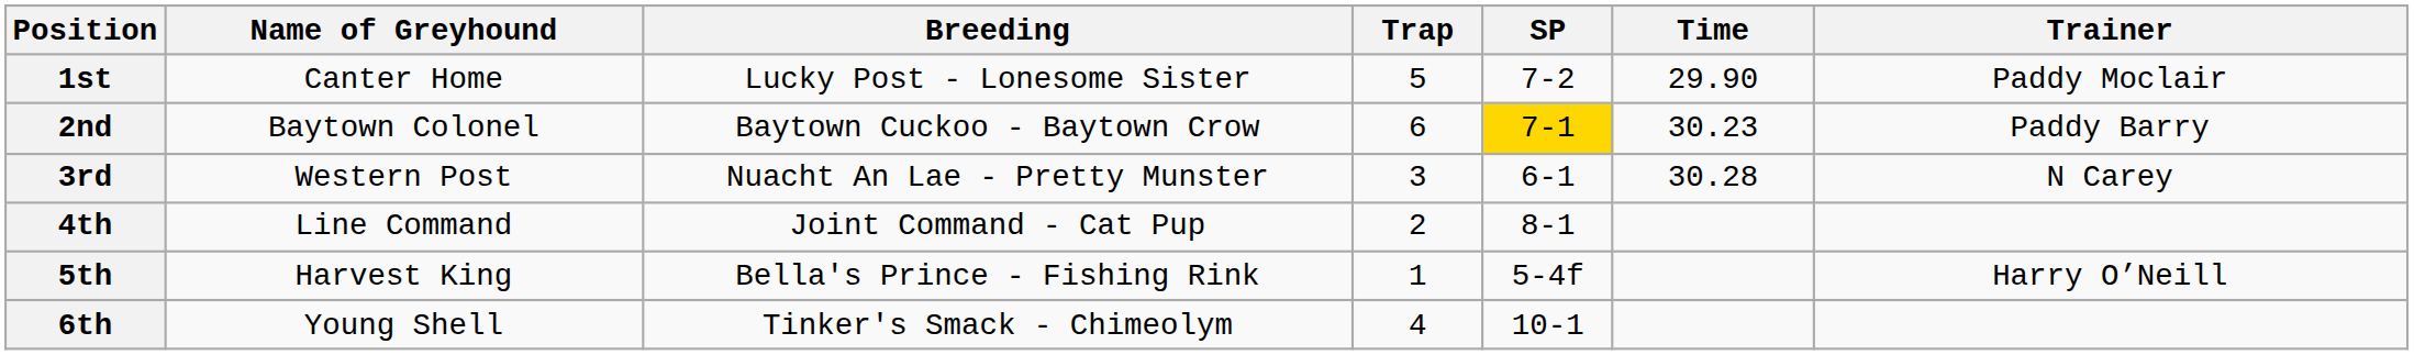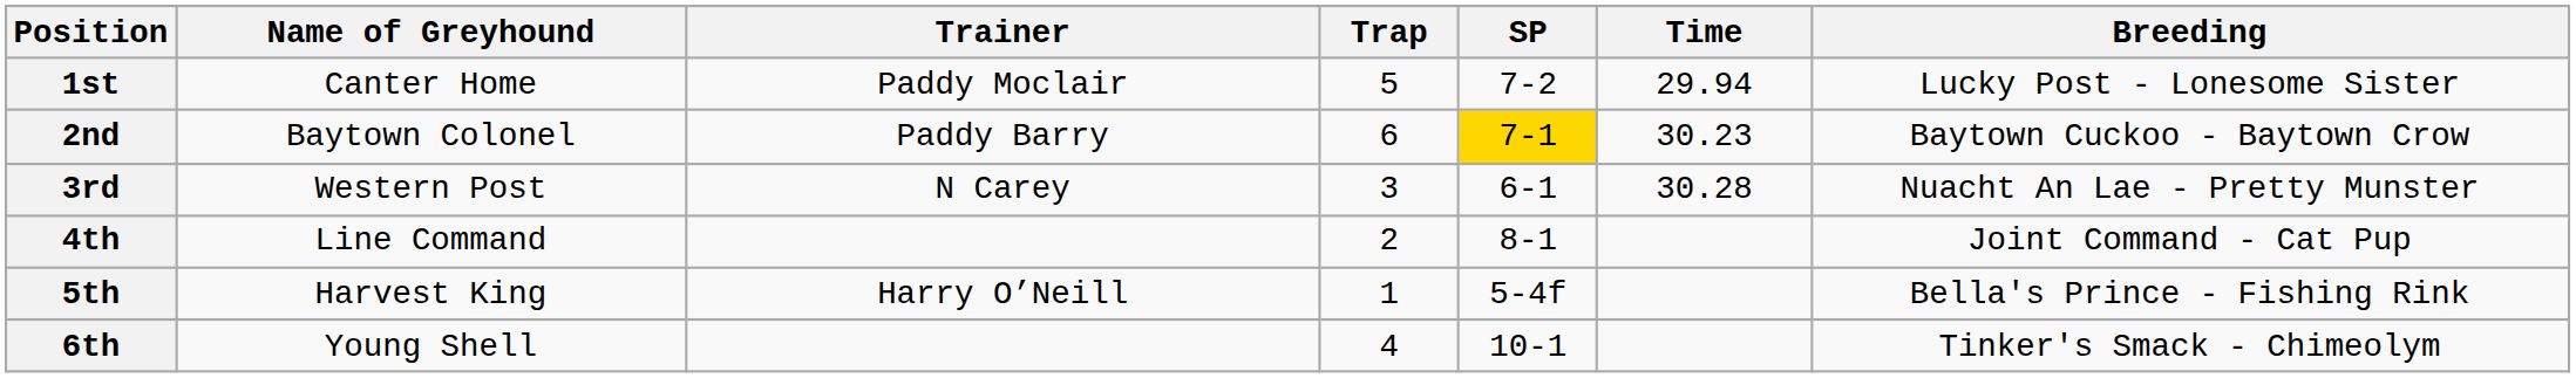 <table class="wikitable" style="text-align:center">
 <tr>
 <th width=50>Position</th>
 <th width=200>Name of Greyhound</th>
-<th width=300>Breeding</th>
+<th width=250>Trainer</th>
 <th width=50>Trap</th>
 <th width=50>SP</th>
 <th width=80>Time</th>
-<th width=250>Trainer</th>
+<th width=300>Breeding</th>
 </tr>
 <tr>
 <th>1st</th>
 <td>Canter Home</td>
-<td>Lucky Post - Lonesome Sister</td>
+<td>Paddy Moclair</td>
 <td>5</td>
 <td>7-2</td>
-<td>29.90</td>
-<td>Paddy Moclair</td>
+<td>29.94</td>
+<td>Lucky Post - Lonesome Sister</td>
 </tr>
 <tr>
 <th>2nd</th>
 <td>Baytown Colonel</td>
-<td>Baytown Cuckoo - Baytown Crow</td>
+<td>Paddy Barry</td>
 <td>6</td>
 <td style="background: gold;">7-1</td>
 <td>30.23</td>
-<td>Paddy Barry</td>
+<td>Baytown Cuckoo - Baytown Crow</td>
 </tr>
 <tr>
 <th>3rd</th>
 <td>Western Post</td>
-<td>Nuacht An Lae - Pretty Munster</td>
+<td>N Carey</td>
 <td>3</td>
 <td>6-1</td>
 <td>30.28</td>
-<td>N Carey</td>
+<td>Nuacht An Lae - Pretty Munster</td>
 </tr>
 <tr>
 <th>4th</th>
 <td>Line Command</td>
-<td>Joint Command - Cat Pup</td>
+<td></td>
 <td>2</td>
 <td>8-1</td>
 <td></td>
-<td></td>
+<td>Joint Command - Cat Pup</td>
 </tr>
 <tr>
 <th>5th</th>
 <td>Harvest King</td>
-<td>Bella's Prince - Fishing Rink</td>
+<td>Harry O’Neill</td>
 <td>1</td>
 <td>5-4f</td>
 <td></td>
-<td>Harry O’Neill</td>
+<td>Bella's Prince - Fishing Rink</td>
 </tr>
 <tr>
 <th>6th</th>
 <td>Young Shell</td>
-<td>Tinker's Smack - Chimeolym</td>
+<td></td>
 <td>4</td>
 <td>10-1</td>
 <td></td>
-<td></td>
+<td>Tinker's Smack - Chimeolym</td>
 </tr>
 </table>
